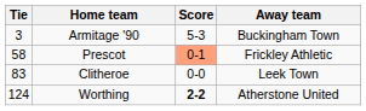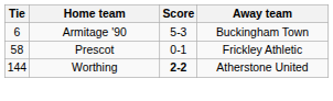 <table class="wikitable" style="text-align:center;">
 <tr>
 <th width=20>Tie</th>
 <th width=175>Home team</th>
 <th width=20>Score</th>
 <th width=175>Away team</th>
 </tr>
 <tr>
-<td>3</td>
+<td>6</td>
 <td>Armitage '90</td>
 <td>5-3</td>
 <td>Buckingham Town</td>
 </tr>
 <tr>
 <td>58</td>
 <td>Prescot</td>
-<td style="background: lightsalmon;">0-1</td>
+<td>0-1</td>
 <td>Frickley Athletic</td>
 </tr>
 <tr>
-<td>83</td>
-<td>Clitheroe</td>
-<td>0-0</td>
-<td>Leek Town</td>
-</tr>
-<tr>
-<td>124</td>
+<td>144</td>
 <td>Worthing</td>
 <td><strong>2-2</strong></td>
 <td>Atherstone United</td>
 </tr>
 </table>
